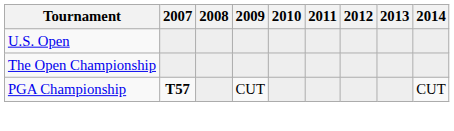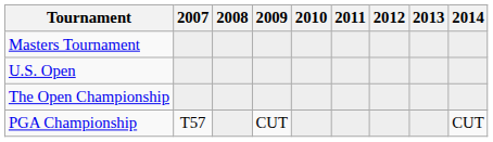 <table class="wikitable" style="font-size:95%;text-align:center;">
 <tr>
 <th>Tournament</th>
 <th>2007</th>
 <th>2008</th>
 <th>2009</th>
 <th>2010</th>
 <th>2011</th>
 <th>2012</th>
 <th>2013</th>
 <th>2014</th>
+</tr>
+<tr>
+<td align=left><a href='#'>Masters Tournament</a></td>
+<td style="background:#eeeeee;"></td>
+<td style="background:#eeeeee;"></td>
+<td style="background:#eeeeee;"></td>
+<td style="background:#eeeeee;"></td>
+<td style="background:#eeeeee;"></td>
+<td style="background:#eeeeee;"></td>
+<td style="background:#eeeeee;"></td>
+<td style="background:#eeeeee;"></td>
 </tr>
 <tr>
 <td align=left><a href='#'>U.S. Open</a></td>
 <td style="background:#eeeeee;"></td>
 <td style="background:#eeeeee;"></td>
 <td style="background:#eeeeee;"></td>
 <td style="background:#eeeeee;"></td>
 <td style="background:#eeeeee;"></td>
 <td style="background:#eeeeee;"></td>
 <td style="background:#eeeeee;"></td>
 <td style="background:#eeeeee;"></td>
 </tr>
 <tr>
 <td align=left><a href='#'>The Open Championship</a></td>
 <td style="background:#eeeeee;"></td>
 <td style="background:#eeeeee;"></td>
 <td style="background:#eeeeee;"></td>
 <td style="background:#eeeeee;"></td>
 <td style="background:#eeeeee;"></td>
 <td style="background:#eeeeee;"></td>
 <td style="background:#eeeeee;"></td>
 <td style="background:#eeeeee;"></td>
 </tr>
 <tr>
 <td align=left><a href='#'>PGA Championship</a></td>
-<td><strong>T57</strong></td>
+<td>T57</td>
 <td style="background:#eeeeee;"></td>
 <td>CUT</td>
 <td style="background:#eeeeee;"></td>
 <td style="background:#eeeeee;"></td>
 <td style="background:#eeeeee;"></td>
 <td style="background:#eeeeee;"></td>
 <td>CUT</td>
 </tr>
 </table>
